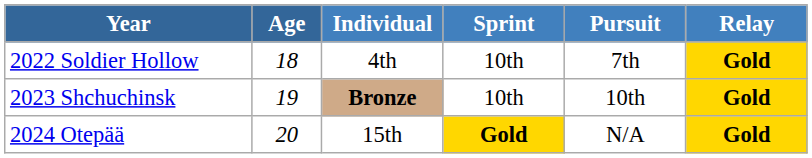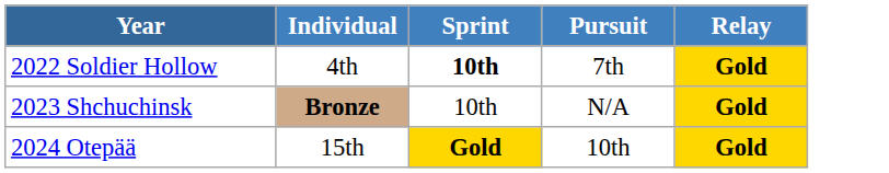 <table class="wikitable" style="font-size:95%; text-align:center; border:grey solid 1px; border-collapse:collapse; background:#ffffff;">
 <tr>
 <th style="background-color:#369; color:white;    width:160px;">Year</th>
-<th style="background-color:#369; color:white;    width:40px;">Age</th>
 <th style="background-color:#4180be; color:white; width:75px;">Individual</th>
 <th style="background-color:#4180be; color:white; width:75px;">Sprint</th>
 <th style="background-color:#4180be; color:white; width:75px;">Pursuit</th>
 <th style="background-color:#4180be; color:white; width:75px;">Relay</th>
 </tr>
 <tr>
 <td align=left> <a href='#'>2022 Soldier Hollow</a></td>
-<td><em>18</em></td>
 <td>4th</td>
-<td>10th</td>
+<td><strong>10th</strong></td>
 <td>7th</td>
 <td style="background:gold"><strong>Gold</strong></td>
 </tr>
 <tr>
 <td align=left> <a href='#'>2023 Shchuchinsk</a></td>
-<td><em>19</em></td>
 <td style="background:#cfaa88;"><strong>Bronze</strong></td>
 <td>10th</td>
-<td>10th</td>
+<td>N/A</td>
 <td style="background:gold"><strong>Gold</strong></td>
 </tr>
 <tr>
 <td align=left> <a href='#'>2024 Otepää</a></td>
-<td><em>20</em></td>
 <td>15th</td>
 <td style="background:gold"><strong>Gold</strong></td>
-<td>N/A</td>
+<td>10th</td>
 <td style="background:gold"><strong>Gold</strong></td>
 </tr>
 </table>
